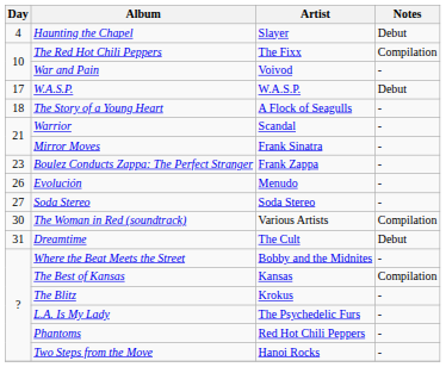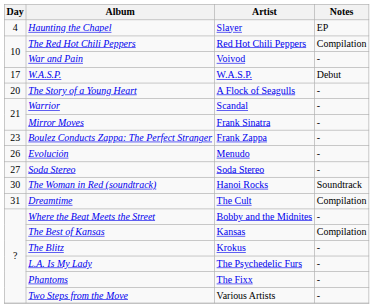 <table class="wikitable">
 <tr>
 <th>Day</th>
 <th>Album</th>
 <th>Artist</th>
 <th>Notes</th>
 </tr>
 <tr>
 <td rowspan="1" align="center">4</td>
 <td><em><a href='#'>Haunting the Chapel</a></em></td>
 <td><a href='#'>Slayer</a></td>
-<td>Debut</td>
+<td>EP</td>
 </tr>
 <tr>
 <td rowspan="2" align="center">10</td>
 <td><em><a href='#'>The Red Hot Chili Peppers</a></em></td>
-<td><a href='#'>The Fixx</a></td>
+<td><a href='#'>Red Hot Chili Peppers</a></td>
 <td>Compilation</td>
 </tr>
 <tr>
 <td><em><a href='#'>War and Pain</a></em></td>
 <td><a href='#'>Voivod</a></td>
 <td>-</td>
 </tr>
 <tr>
 <td rowspan="1" align="center">17</td>
 <td><em><a href='#'>W.A.S.P.</a></em></td>
 <td><a href='#'>W.A.S.P.</a></td>
 <td>Debut</td>
 </tr>
 <tr>
-<td rowspan="1" align="center">18</td>
+<td rowspan="1" align="center">20</td>
 <td><em><a href='#'>The Story of a Young Heart</a></em></td>
 <td><a href='#'>A Flock of Seagulls</a></td>
 <td>-</td>
 </tr>
 <tr>
 <td rowspan="2" align="center">21</td>
 <td><em><a href='#'>Warrior</a></em></td>
 <td><a href='#'>Scandal</a></td>
 <td>-</td>
 </tr>
 <tr>
 <td><em><a href='#'>Mirror Moves</a></em></td>
 <td><a href='#'>Frank Sinatra</a></td>
 <td>-</td>
 </tr>
 <tr>
 <td rowspan="1" align="center">23</td>
 <td><em><a href='#'>Boulez Conducts Zappa: The Perfect Stranger</a></em></td>
 <td><a href='#'>Frank Zappa</a></td>
 <td>-</td>
 </tr>
 <tr>
 <td rowspan="1" align="center">26</td>
 <td><em><a href='#'>Evolución</a></em></td>
 <td><a href='#'>Menudo</a></td>
 <td>-</td>
 </tr>
 <tr>
 <td rowspan="1" align="center">27</td>
 <td><em><a href='#'>Soda Stereo</a></em></td>
 <td><a href='#'>Soda Stereo</a></td>
 <td>-</td>
 </tr>
 <tr>
 <td rowspan="1" align="center">30</td>
 <td><em><a href='#'>The Woman in Red (soundtrack)</a></em></td>
-<td>Various Artists</td>
-<td>Compilation</td>
+<td><a href='#'>Hanoi Rocks</a></td>
+<td>Soundtrack</td>
 </tr>
 <tr>
 <td rowspan="1" align="center">31</td>
 <td><em><a href='#'>Dreamtime</a></em></td>
 <td><a href='#'>The Cult</a></td>
-<td>Debut</td>
+<td>Compilation</td>
 </tr>
 <tr>
 <td rowspan="6" align="center">?</td>
 <td><em><a href='#'>Where the Beat Meets the Street</a></em></td>
 <td><a href='#'>Bobby and the Midnites</a></td>
 <td>-</td>
 </tr>
 <tr>
 <td><em><a href='#'>The Best of Kansas</a></em></td>
 <td><a href='#'>Kansas</a></td>
 <td>Compilation</td>
 </tr>
 <tr>
 <td><em><a href='#'>The Blitz</a></em></td>
 <td><a href='#'>Krokus</a></td>
 <td>-</td>
 </tr>
 <tr>
 <td><em><a href='#'>L.A. Is My Lady</a></em></td>
 <td><a href='#'>The Psychedelic Furs</a></td>
 <td>-</td>
 </tr>
 <tr>
 <td><em><a href='#'>Phantoms</a></em></td>
-<td><a href='#'>Red Hot Chili Peppers</a></td>
+<td><a href='#'>The Fixx</a></td>
 <td>-</td>
 </tr>
 <tr>
 <td><em><a href='#'>Two Steps from the Move</a></em></td>
-<td><a href='#'>Hanoi Rocks</a></td>
+<td>Various Artists</td>
 <td>-</td>
 </tr>
 <tr>
 </tr>
 </table>
